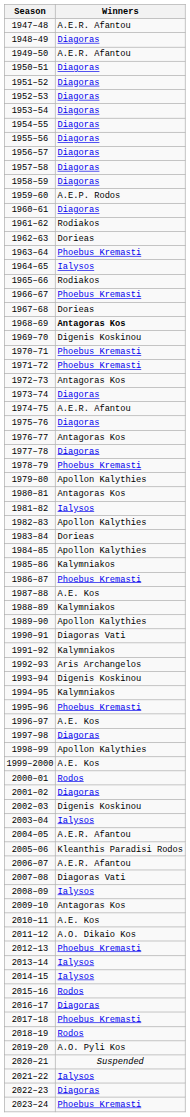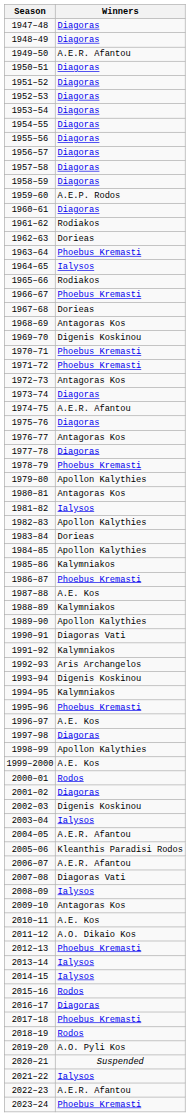 <table class="wikitable">
 <tr>
 <th>Season</th>
 <th>Winners</th>
 </tr>
 <tr>
 <td align="center">1947–48</td>
-<td>A.E.R. Afantou</td>
+<td><a href='#'>Diagoras</a></td>
 </tr>
 <tr>
 <td align="center">1948–49</td>
 <td><a href='#'>Diagoras</a></td>
 </tr>
 <tr>
 <td align="center">1949–50</td>
 <td>A.E.R. Afantou</td>
 </tr>
 <tr>
 <td align="center">1950–51</td>
 <td><a href='#'>Diagoras</a></td>
 </tr>
 <tr>
 <td align="center">1951–52</td>
 <td><a href='#'>Diagoras</a></td>
 </tr>
 <tr>
 <td align="center">1952–53</td>
 <td><a href='#'>Diagoras</a></td>
 </tr>
 <tr>
 <td align="center">1953–54</td>
 <td><a href='#'>Diagoras</a></td>
 </tr>
 <tr>
 <td align="center">1954–55</td>
 <td><a href='#'>Diagoras</a></td>
 </tr>
 <tr>
 <td align="center">1955–56</td>
 <td><a href='#'>Diagoras</a></td>
 </tr>
 <tr>
 <td align="center">1956–57</td>
 <td><a href='#'>Diagoras</a></td>
 </tr>
 <tr>
 <td align="center">1957–58</td>
 <td><a href='#'>Diagoras</a></td>
 </tr>
 <tr>
 <td align="center">1958–59</td>
 <td><a href='#'>Diagoras</a></td>
 </tr>
 <tr>
 <td align="center">1959–60</td>
 <td>A.E.P. Rodos</td>
 </tr>
 <tr>
 <td align="center">1960–61</td>
 <td><a href='#'>Diagoras</a></td>
 </tr>
 <tr>
 <td align="center">1961–62</td>
 <td>Rodiakos</td>
 </tr>
 <tr>
 <td align="center">1962–63</td>
 <td>Dorieas</td>
 </tr>
 <tr>
 <td align="center">1963–64</td>
 <td><a href='#'>Phoebus Kremasti</a></td>
 </tr>
 <tr>
 <td align="center">1964–65</td>
 <td><a href='#'>Ialysos</a></td>
 </tr>
 <tr>
 <td align="center">1965–66</td>
 <td>Rodiakos</td>
 </tr>
 <tr>
 <td align="center">1966–67</td>
 <td><a href='#'>Phoebus Kremasti</a></td>
 </tr>
 <tr>
 <td align="center">1967–68</td>
 <td>Dorieas</td>
 </tr>
 <tr>
 <td align="center">1968–69</td>
-<td><strong>Antagoras Kos</strong></td>
+<td>Antagoras Kos</td>
 </tr>
 <tr>
 <td align="center">1969–70</td>
 <td>Digenis Koskinou</td>
 </tr>
 <tr>
 <td align="center">1970–71</td>
 <td><a href='#'>Phoebus Kremasti</a></td>
 </tr>
 <tr>
 <td align="center">1971–72</td>
 <td><a href='#'>Phoebus Kremasti</a></td>
 </tr>
 <tr>
 <td align="center">1972–73</td>
 <td>Antagoras Kos</td>
 </tr>
 <tr>
 <td align="center">1973–74</td>
 <td><a href='#'>Diagoras</a></td>
 </tr>
 <tr>
 <td align="center">1974–75</td>
 <td>A.E.R. Afantou</td>
 </tr>
 <tr>
 <td align="center">1975–76</td>
 <td><a href='#'>Diagoras</a></td>
 </tr>
 <tr>
 <td align="center">1976–77</td>
 <td>Antagoras Kos</td>
 </tr>
 <tr>
 <td align="center">1977–78</td>
 <td><a href='#'>Diagoras</a></td>
 </tr>
 <tr>
 <td align="center">1978–79</td>
 <td><a href='#'>Phoebus Kremasti</a></td>
 </tr>
 <tr>
 <td align="center">1979–80</td>
 <td>Apollon Kalythies</td>
 </tr>
 <tr>
 <td align="center">1980–81</td>
 <td>Antagoras Kos</td>
 </tr>
 <tr>
 <td align="center">1981–82</td>
 <td><a href='#'>Ialysos</a></td>
 </tr>
 <tr>
 <td align="center">1982–83</td>
 <td>Apollon Kalythies</td>
 </tr>
 <tr>
 <td align="center">1983–84</td>
 <td>Dorieas</td>
 </tr>
 <tr>
 <td align="center">1984–85</td>
 <td>Apollon Kalythies</td>
 </tr>
 <tr>
 <td align="center">1985–86</td>
 <td>Kalymniakos</td>
 </tr>
 <tr>
 <td align="center">1986–87</td>
 <td><a href='#'>Phoebus Kremasti</a></td>
 </tr>
 <tr>
 <td align="center">1987–88</td>
 <td>A.E. Kos</td>
 </tr>
 <tr>
 <td align="center">1988–89</td>
 <td>Kalymniakos</td>
 </tr>
 <tr>
 <td align="center">1989–90</td>
 <td>Apollon Kalythies</td>
 </tr>
 <tr>
 <td align="center">1990–91</td>
 <td>Diagoras Vati</td>
 </tr>
 <tr>
 <td align="center">1991–92</td>
 <td>Kalymniakos</td>
 </tr>
 <tr>
 <td align="center">1992–93</td>
 <td>Aris Archangelos</td>
 </tr>
 <tr>
 <td align="center">1993–94</td>
 <td>Digenis Koskinou</td>
 </tr>
 <tr>
 <td align="center">1994–95</td>
 <td>Kalymniakos</td>
 </tr>
 <tr>
 <td align="center">1995–96</td>
 <td><a href='#'>Phoebus Kremasti</a></td>
 </tr>
 <tr>
 <td align="center">1996–97</td>
 <td>A.E. Kos</td>
 </tr>
 <tr>
 <td align="center">1997–98</td>
 <td><a href='#'>Diagoras</a></td>
 </tr>
 <tr>
 <td align="center">1998–99</td>
 <td>Apollon Kalythies</td>
 </tr>
 <tr>
 <td align="center">1999–2000</td>
 <td>A.E. Kos</td>
 </tr>
 <tr>
 <td align="center">2000–01</td>
 <td><a href='#'>Rodos</a></td>
 </tr>
 <tr>
 <td align="center">2001–02</td>
 <td><a href='#'>Diagoras</a></td>
 </tr>
 <tr>
 <td align="center">2002–03</td>
 <td>Digenis Koskinou</td>
 </tr>
 <tr>
 <td align="center">2003–04</td>
 <td><a href='#'>Ialysos</a></td>
 </tr>
 <tr>
 <td align="center">2004–05</td>
 <td>A.E.R. Afantou</td>
 </tr>
 <tr>
 <td align="center">2005–06</td>
 <td>Kleanthis Paradisi Rodos</td>
 </tr>
 <tr>
 <td align="center">2006–07</td>
 <td>A.E.R. Afantou</td>
 </tr>
 <tr>
 <td align="center">2007–08</td>
 <td>Diagoras Vati</td>
 </tr>
 <tr>
 <td align="center">2008–09</td>
 <td><a href='#'>Ialysos</a></td>
 </tr>
 <tr>
 <td align="center">2009–10</td>
 <td>Antagoras Kos</td>
 </tr>
 <tr>
 <td align="center">2010–11</td>
 <td>A.E. Kos</td>
 </tr>
 <tr>
 <td align="center">2011–12</td>
 <td>A.O. Dikaio Kos</td>
 </tr>
 <tr>
 <td align="center">2012–13</td>
 <td><a href='#'>Phoebus Kremasti</a></td>
 </tr>
 <tr>
 <td align="center">2013–14</td>
 <td><a href='#'>Ialysos</a></td>
 </tr>
 <tr>
 <td align="center">2014–15</td>
 <td><a href='#'>Ialysos</a></td>
 </tr>
 <tr>
 <td align="center">2015–16</td>
 <td><a href='#'>Rodos</a></td>
 </tr>
 <tr>
 <td align="center">2016–17</td>
 <td><a href='#'>Diagoras</a></td>
 </tr>
 <tr>
 <td align="center">2017–18</td>
 <td><a href='#'>Phoebus Kremasti</a></td>
 </tr>
 <tr>
 <td align="center">2018–19</td>
 <td><a href='#'>Rodos</a></td>
 </tr>
 <tr>
 <td align="center">2019–20</td>
 <td>A.O. Pyli Kos</td>
 </tr>
 <tr>
 <td align="center">2020–21</td>
 <td align="center"><em>Suspended</em></td>
 </tr>
 <tr>
 <td align="center">2021–22</td>
 <td><a href='#'>Ialysos</a></td>
 </tr>
 <tr>
 <td align="center">2022–23</td>
-<td><a href='#'>Diagoras</a></td>
+<td>A.E.R. Afantou</td>
 </tr>
 <tr>
 <td align="center">2023–24</td>
 <td><a href='#'>Phoebus Kremasti</a></td>
 </tr>
 </table>
